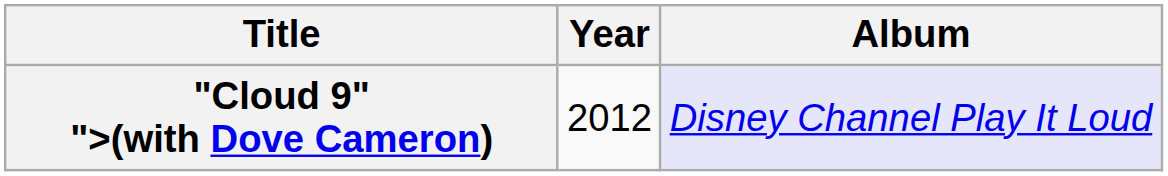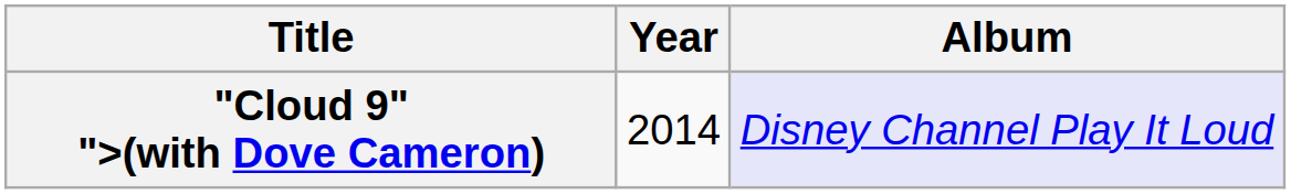 <table class="wikitable plainrowheaders" style="text-align:center;" border="1">
 <tr>
 <th scope="col" style="width:14em;">Title</th>
 <th scope="col">Year</th>
 <th scope="col">Album</th>
 </tr>
 <tr>
 <th scope="row">"Cloud 9"<br><span>">(with <a href='#'>Dove Cameron</a>)</span></th>
-<td>2012</td>
+<td>2014</td>
 <td style="background: lavender;"><em><a href='#'>Disney Channel Play It Loud</a></em></td>
 </tr>
 </table>
